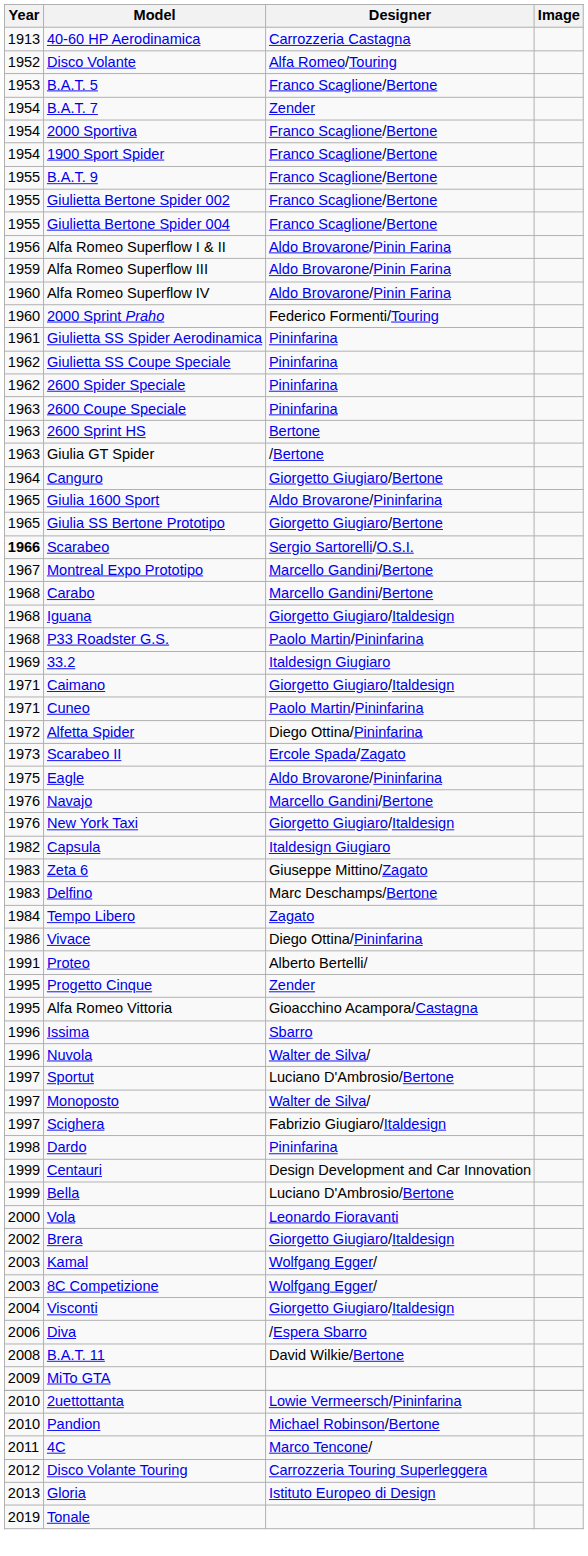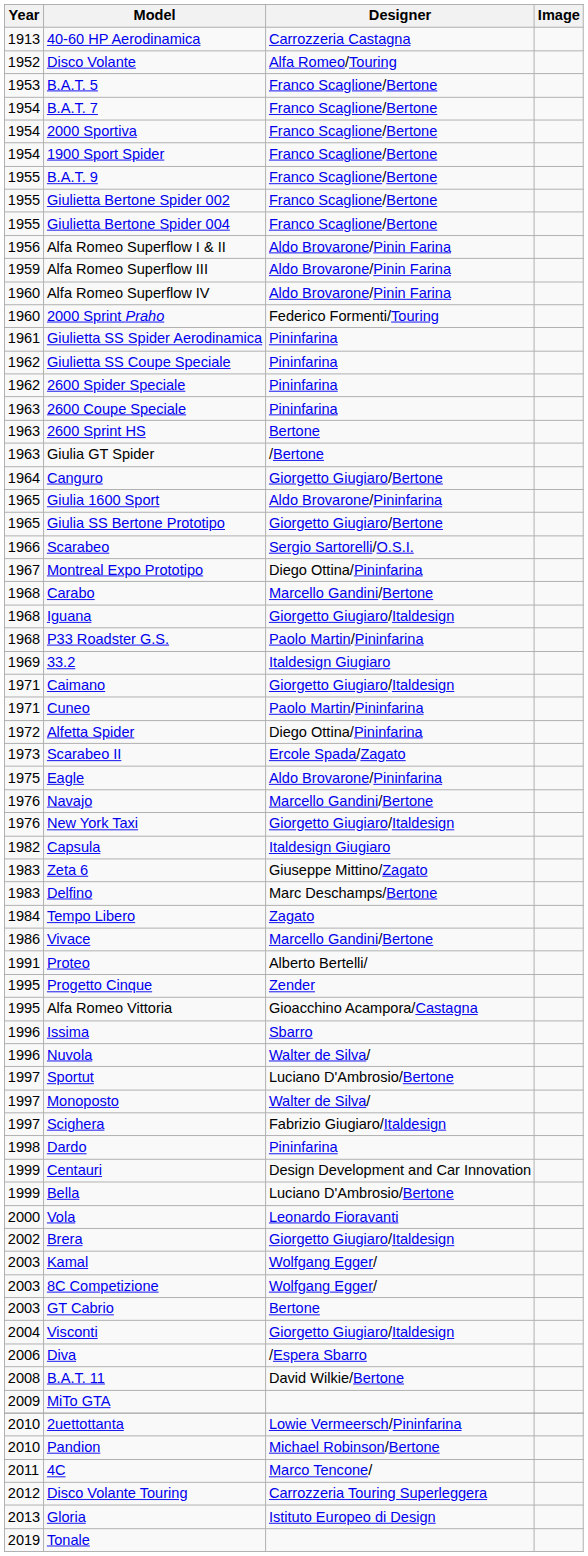 <table class="wikitable">
 <tr>
 <th>Year</th>
 <th>Model</th>
 <th>Designer</th>
 <th>Image</th>
 </tr>
 <tr>
 <td>1913</td>
 <td><a href='#'>40-60 HP Aerodinamica</a></td>
 <td><a href='#'>Carrozzeria Castagna</a></td>
 <td></td>
 </tr>
 <tr>
 <td>1952</td>
 <td><a href='#'>Disco Volante</a></td>
 <td><a href='#'>Alfa Romeo</a>/<a href='#'>Touring</a></td>
 <td></td>
 </tr>
 <tr>
 <td>1953</td>
 <td><a href='#'>B.A.T. 5</a></td>
 <td><a href='#'>Franco Scaglione</a>/<a href='#'>Bertone</a></td>
 <td></td>
 </tr>
 <tr>
 <td>1954</td>
 <td><a href='#'>B.A.T. 7</a></td>
-<td><a href='#'>Zender</a></td>
+<td><a href='#'>Franco Scaglione</a>/<a href='#'>Bertone</a></td>
 <td></td>
 </tr>
 <tr>
 <td>1954</td>
 <td><a href='#'>2000 Sportiva</a></td>
 <td><a href='#'>Franco Scaglione</a>/<a href='#'>Bertone</a></td>
 <td></td>
 </tr>
 <tr>
 <td>1954</td>
 <td><a href='#'>1900 Sport Spider</a></td>
 <td><a href='#'>Franco Scaglione</a>/<a href='#'>Bertone</a></td>
 <td></td>
 </tr>
 <tr>
 <td>1955</td>
 <td><a href='#'>B.A.T. 9</a></td>
 <td><a href='#'>Franco Scaglione</a>/<a href='#'>Bertone</a></td>
 <td></td>
 </tr>
 <tr>
 <td>1955</td>
 <td><a href='#'>Giulietta Bertone Spider 002</a></td>
 <td><a href='#'>Franco Scaglione</a>/<a href='#'>Bertone</a></td>
 <td></td>
 </tr>
 <tr>
 <td>1955</td>
 <td><a href='#'>Giulietta Bertone Spider 004</a></td>
 <td><a href='#'>Franco Scaglione</a>/<a href='#'>Bertone</a></td>
 <td></td>
 </tr>
 <tr>
 <td>1956</td>
 <td>Alfa Romeo Superflow I & II</td>
 <td><a href='#'>Aldo Brovarone</a>/<a href='#'>Pinin Farina</a></td>
 <td></td>
 </tr>
 <tr>
 <td>1959</td>
 <td>Alfa Romeo Superflow III</td>
 <td><a href='#'>Aldo Brovarone</a>/<a href='#'>Pinin Farina</a></td>
 <td></td>
 </tr>
 <tr>
 <td>1960</td>
 <td>Alfa Romeo Superflow IV</td>
 <td><a href='#'>Aldo Brovarone</a>/<a href='#'>Pinin Farina</a></td>
 <td></td>
 </tr>
 <tr>
 <td>1960</td>
 <td><a href='#'>2000 Sprint <em>Praho</em></a></td>
 <td>Federico Formenti/<a href='#'>Touring</a></td>
 <td></td>
 </tr>
 <tr>
 <td>1961</td>
 <td><a href='#'>Giulietta SS Spider Aerodinamica</a></td>
 <td><a href='#'>Pininfarina</a></td>
 <td></td>
 </tr>
 <tr>
 <td>1962</td>
 <td><a href='#'>Giulietta SS Coupe Speciale</a></td>
 <td><a href='#'>Pininfarina</a></td>
 <td></td>
 </tr>
 <tr>
 <td>1962</td>
 <td><a href='#'>2600 Spider Speciale</a></td>
 <td><a href='#'>Pininfarina</a></td>
 <td></td>
 </tr>
 <tr>
 <td>1963</td>
 <td><a href='#'>2600 Coupe Speciale</a></td>
 <td><a href='#'>Pininfarina</a></td>
 <td></td>
 </tr>
 <tr>
 <td>1963</td>
 <td><a href='#'>2600 Sprint HS</a></td>
 <td><a href='#'>Bertone</a></td>
 <td></td>
 </tr>
 <tr>
 <td>1963</td>
 <td>Giulia GT Spider</td>
 <td>/<a href='#'>Bertone</a></td>
 <td></td>
 </tr>
 <tr>
 <td>1964</td>
 <td><a href='#'>Canguro</a></td>
 <td><a href='#'>Giorgetto Giugiaro</a>/<a href='#'>Bertone</a></td>
 <td></td>
 </tr>
 <tr>
 <td>1965</td>
 <td><a href='#'>Giulia 1600 Sport</a></td>
 <td><a href='#'>Aldo Brovarone</a>/<a href='#'>Pininfarina</a></td>
 <td></td>
 </tr>
 <tr>
 <td>1965</td>
 <td><a href='#'>Giulia SS Bertone Prototipo</a></td>
 <td><a href='#'>Giorgetto Giugiaro</a>/<a href='#'>Bertone</a></td>
 <td></td>
 </tr>
 <tr>
-<td><strong>1966</strong></td>
+<td>1966</td>
 <td><a href='#'>Scarabeo</a></td>
 <td><a href='#'>Sergio Sartorelli</a>/<a href='#'>O.S.I.</a></td>
 <td></td>
 </tr>
 <tr>
 <td>1967</td>
 <td><a href='#'>Montreal Expo Prototipo</a></td>
-<td><a href='#'>Marcello Gandini</a>/<a href='#'>Bertone</a></td>
+<td>Diego Ottina/<a href='#'>Pininfarina</a></td>
 <td></td>
 </tr>
 <tr>
 <td>1968</td>
 <td><a href='#'>Carabo</a></td>
 <td><a href='#'>Marcello Gandini</a>/<a href='#'>Bertone</a></td>
 <td></td>
 </tr>
 <tr>
 <td>1968</td>
 <td><a href='#'>Iguana</a></td>
 <td><a href='#'>Giorgetto Giugiaro</a>/<a href='#'>Italdesign</a></td>
 <td></td>
 </tr>
 <tr>
 <td>1968</td>
 <td><a href='#'>P33 Roadster G.S.</a></td>
 <td><a href='#'>Paolo Martin</a>/<a href='#'>Pininfarina</a></td>
 <td></td>
 </tr>
 <tr>
 <td>1969</td>
 <td><a href='#'>33.2</a></td>
 <td><a href='#'>Italdesign Giugiaro</a></td>
 <td></td>
 </tr>
 <tr>
 <td>1971</td>
 <td><a href='#'>Caimano</a></td>
 <td><a href='#'>Giorgetto Giugiaro</a>/<a href='#'>Italdesign</a></td>
 <td></td>
 </tr>
 <tr>
 <td>1971</td>
 <td><a href='#'>Cuneo</a></td>
 <td><a href='#'>Paolo Martin</a>/<a href='#'>Pininfarina</a></td>
 <td></td>
 </tr>
 <tr>
 <td>1972</td>
 <td><a href='#'>Alfetta Spider</a></td>
 <td>Diego Ottina/<a href='#'>Pininfarina</a></td>
 <td></td>
 </tr>
 <tr>
 <td>1973</td>
 <td><a href='#'>Scarabeo II</a></td>
 <td><a href='#'>Ercole Spada</a>/<a href='#'>Zagato</a></td>
 <td></td>
 </tr>
 <tr>
 <td>1975</td>
 <td><a href='#'>Eagle</a></td>
 <td><a href='#'>Aldo Brovarone</a>/<a href='#'>Pininfarina</a></td>
 <td></td>
 </tr>
 <tr>
 <td>1976</td>
 <td><a href='#'>Navajo</a></td>
 <td><a href='#'>Marcello Gandini</a>/<a href='#'>Bertone</a></td>
 <td></td>
 </tr>
 <tr>
 <td>1976</td>
 <td><a href='#'>New York Taxi</a></td>
 <td><a href='#'>Giorgetto Giugiaro</a>/<a href='#'>Italdesign</a></td>
 <td></td>
 </tr>
 <tr>
 <td>1982</td>
 <td><a href='#'>Capsula</a></td>
 <td><a href='#'>Italdesign Giugiaro</a></td>
 <td></td>
 </tr>
 <tr>
 <td>1983</td>
 <td><a href='#'>Zeta 6</a></td>
 <td>Giuseppe Mittino/<a href='#'>Zagato</a></td>
 <td></td>
 </tr>
 <tr>
 <td>1983</td>
 <td><a href='#'>Delfino</a></td>
 <td>Marc Deschamps/<a href='#'>Bertone</a></td>
 <td></td>
 </tr>
 <tr>
 <td>1984</td>
 <td><a href='#'>Tempo Libero</a></td>
 <td><a href='#'>Zagato</a></td>
 <td></td>
 </tr>
 <tr>
 <td>1986</td>
 <td><a href='#'>Vivace</a></td>
-<td>Diego Ottina/<a href='#'>Pininfarina</a></td>
+<td><a href='#'>Marcello Gandini</a>/<a href='#'>Bertone</a></td>
 <td></td>
 </tr>
 <tr>
 <td>1991</td>
 <td><a href='#'>Proteo</a></td>
 <td>Alberto Bertelli/</td>
 <td></td>
 </tr>
 <tr>
 <td>1995</td>
 <td><a href='#'>Progetto Cinque</a></td>
 <td><a href='#'>Zender</a></td>
 <td></td>
 </tr>
 <tr>
 <td>1995</td>
 <td>Alfa Romeo Vittoria</td>
 <td>Gioacchino Acampora/<a href='#'>Castagna</a></td>
 <td></td>
 </tr>
 <tr>
 <td>1996</td>
 <td><a href='#'>Issima</a></td>
 <td><a href='#'>Sbarro</a></td>
 <td></td>
 </tr>
 <tr>
 <td>1996</td>
 <td><a href='#'>Nuvola</a></td>
 <td><a href='#'>Walter de Silva</a>/</td>
 <td></td>
 </tr>
 <tr>
 <td>1997</td>
 <td><a href='#'>Sportut</a></td>
 <td>Luciano D'Ambrosio/<a href='#'>Bertone</a></td>
 <td></td>
 </tr>
 <tr>
 <td>1997</td>
 <td><a href='#'>Monoposto</a></td>
 <td><a href='#'>Walter de Silva</a>/</td>
 <td></td>
 </tr>
 <tr>
 <td>1997</td>
 <td><a href='#'>Scighera</a></td>
 <td>Fabrizio Giugiaro/<a href='#'>Italdesign</a></td>
 <td></td>
 </tr>
 <tr>
 <td>1998</td>
 <td><a href='#'>Dardo</a></td>
 <td><a href='#'>Pininfarina</a></td>
 <td></td>
 </tr>
 <tr>
 <td>1999</td>
 <td><a href='#'>Centauri</a></td>
 <td>Design Development and Car Innovation</td>
 <td></td>
 </tr>
 <tr>
 <td>1999</td>
 <td><a href='#'>Bella</a></td>
 <td>Luciano D'Ambrosio/<a href='#'>Bertone</a></td>
 <td></td>
 </tr>
 <tr>
 <td>2000</td>
 <td><a href='#'>Vola</a></td>
 <td><a href='#'>Leonardo Fioravanti</a></td>
 <td></td>
 </tr>
 <tr>
 <td>2002</td>
 <td><a href='#'>Brera</a></td>
 <td><a href='#'>Giorgetto Giugiaro</a>/<a href='#'>Italdesign</a></td>
 <td></td>
 </tr>
 <tr>
 <td>2003</td>
 <td><a href='#'>Kamal</a></td>
 <td><a href='#'>Wolfgang Egger</a>/</td>
 <td></td>
 </tr>
 <tr>
 <td>2003</td>
 <td><a href='#'>8C Competizione</a></td>
 <td><a href='#'>Wolfgang Egger</a>/</td>
 <td></td>
 </tr>
 <tr>
+<td>2003</td>
+<td><a href='#'>GT Cabrio</a></td>
+<td><a href='#'>Bertone</a></td>
+<td></td>
+</tr>
+<tr>
 <td>2004</td>
 <td><a href='#'>Visconti</a></td>
 <td><a href='#'>Giorgetto Giugiaro</a>/<a href='#'>Italdesign</a></td>
 <td></td>
 </tr>
 <tr>
 <td>2006</td>
 <td><a href='#'>Diva</a></td>
 <td>/<a href='#'>Espera Sbarro</a></td>
 <td></td>
 </tr>
 <tr>
 <td>2008</td>
 <td><a href='#'>B.A.T. 11</a></td>
 <td>David Wilkie/<a href='#'>Bertone</a></td>
 <td></td>
 </tr>
 <tr>
 <td>2009</td>
 <td><a href='#'>MiTo GTA</a></td>
 <td></td>
 <td></td>
 </tr>
 <tr>
 </tr>
 <tr>
 <td>2010</td>
 <td><a href='#'>2uettottanta</a></td>
 <td><a href='#'>Lowie Vermeersch</a>/<a href='#'>Pininfarina</a></td>
 <td></td>
 </tr>
 <tr>
 <td>2010</td>
 <td><a href='#'>Pandion</a></td>
 <td><a href='#'>Michael Robinson</a>/<a href='#'>Bertone</a></td>
 <td></td>
 </tr>
 <tr>
 <td>2011</td>
 <td><a href='#'>4C</a></td>
 <td><a href='#'>Marco Tencone</a>/</td>
 <td></td>
 </tr>
 <tr>
 <td>2012</td>
 <td><a href='#'>Disco Volante Touring</a></td>
 <td><a href='#'>Carrozzeria Touring Superleggera</a></td>
 <td></td>
 </tr>
 <tr>
 <td>2013</td>
 <td><a href='#'>Gloria</a></td>
 <td><a href='#'>Istituto Europeo di Design</a></td>
 <td></td>
 </tr>
 <tr>
 <td>2019</td>
 <td><a href='#'>Tonale</a></td>
 <td></td>
 <td></td>
 </tr>
 </table>
